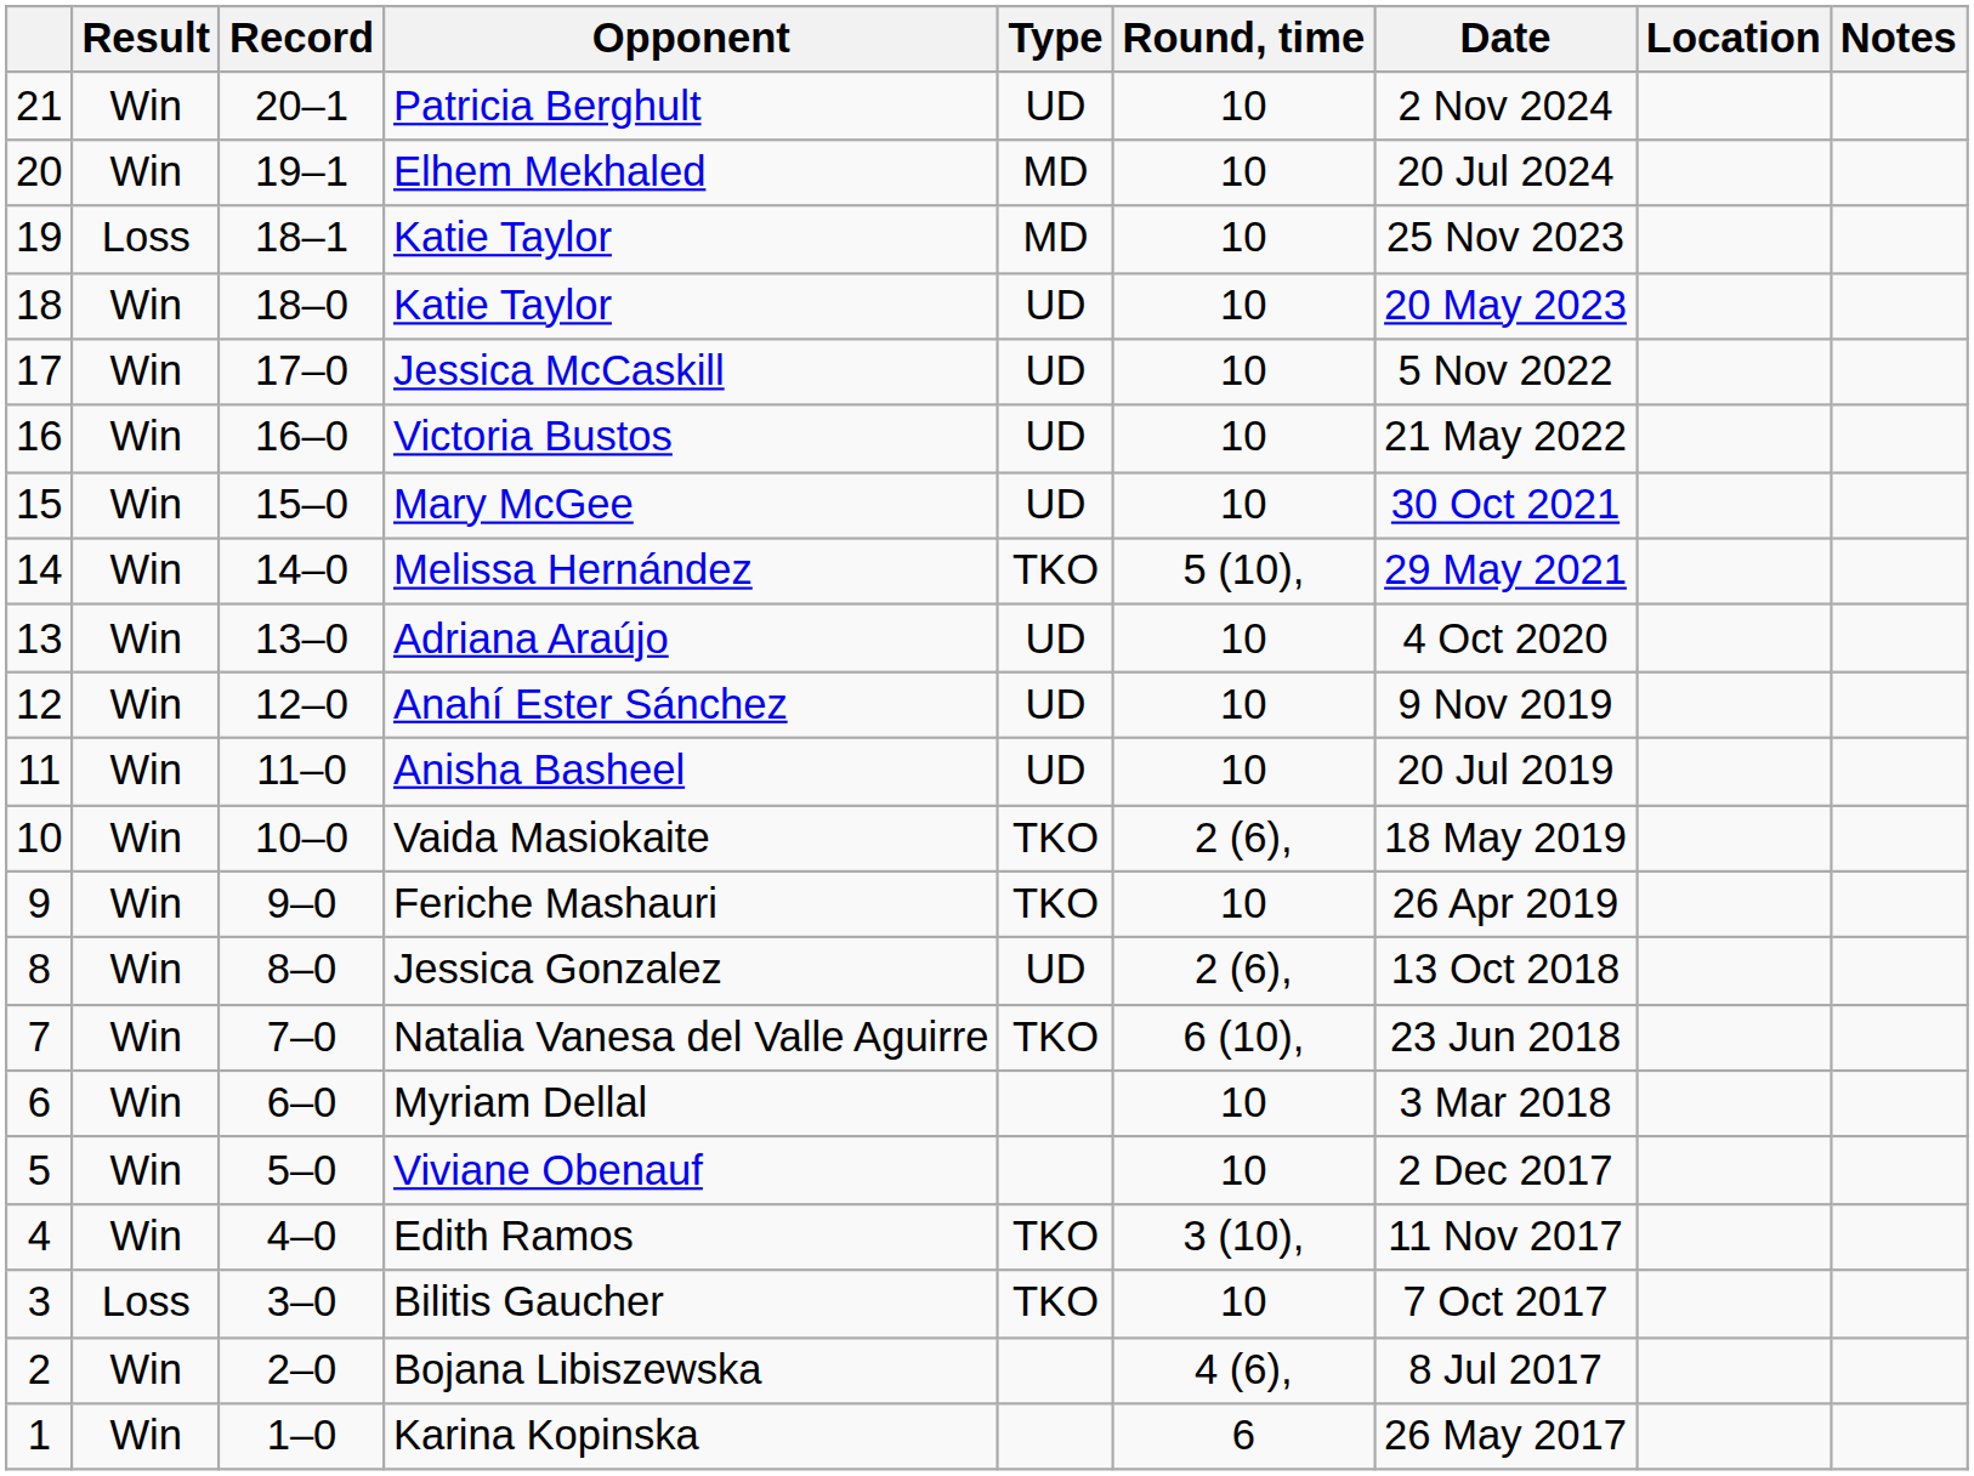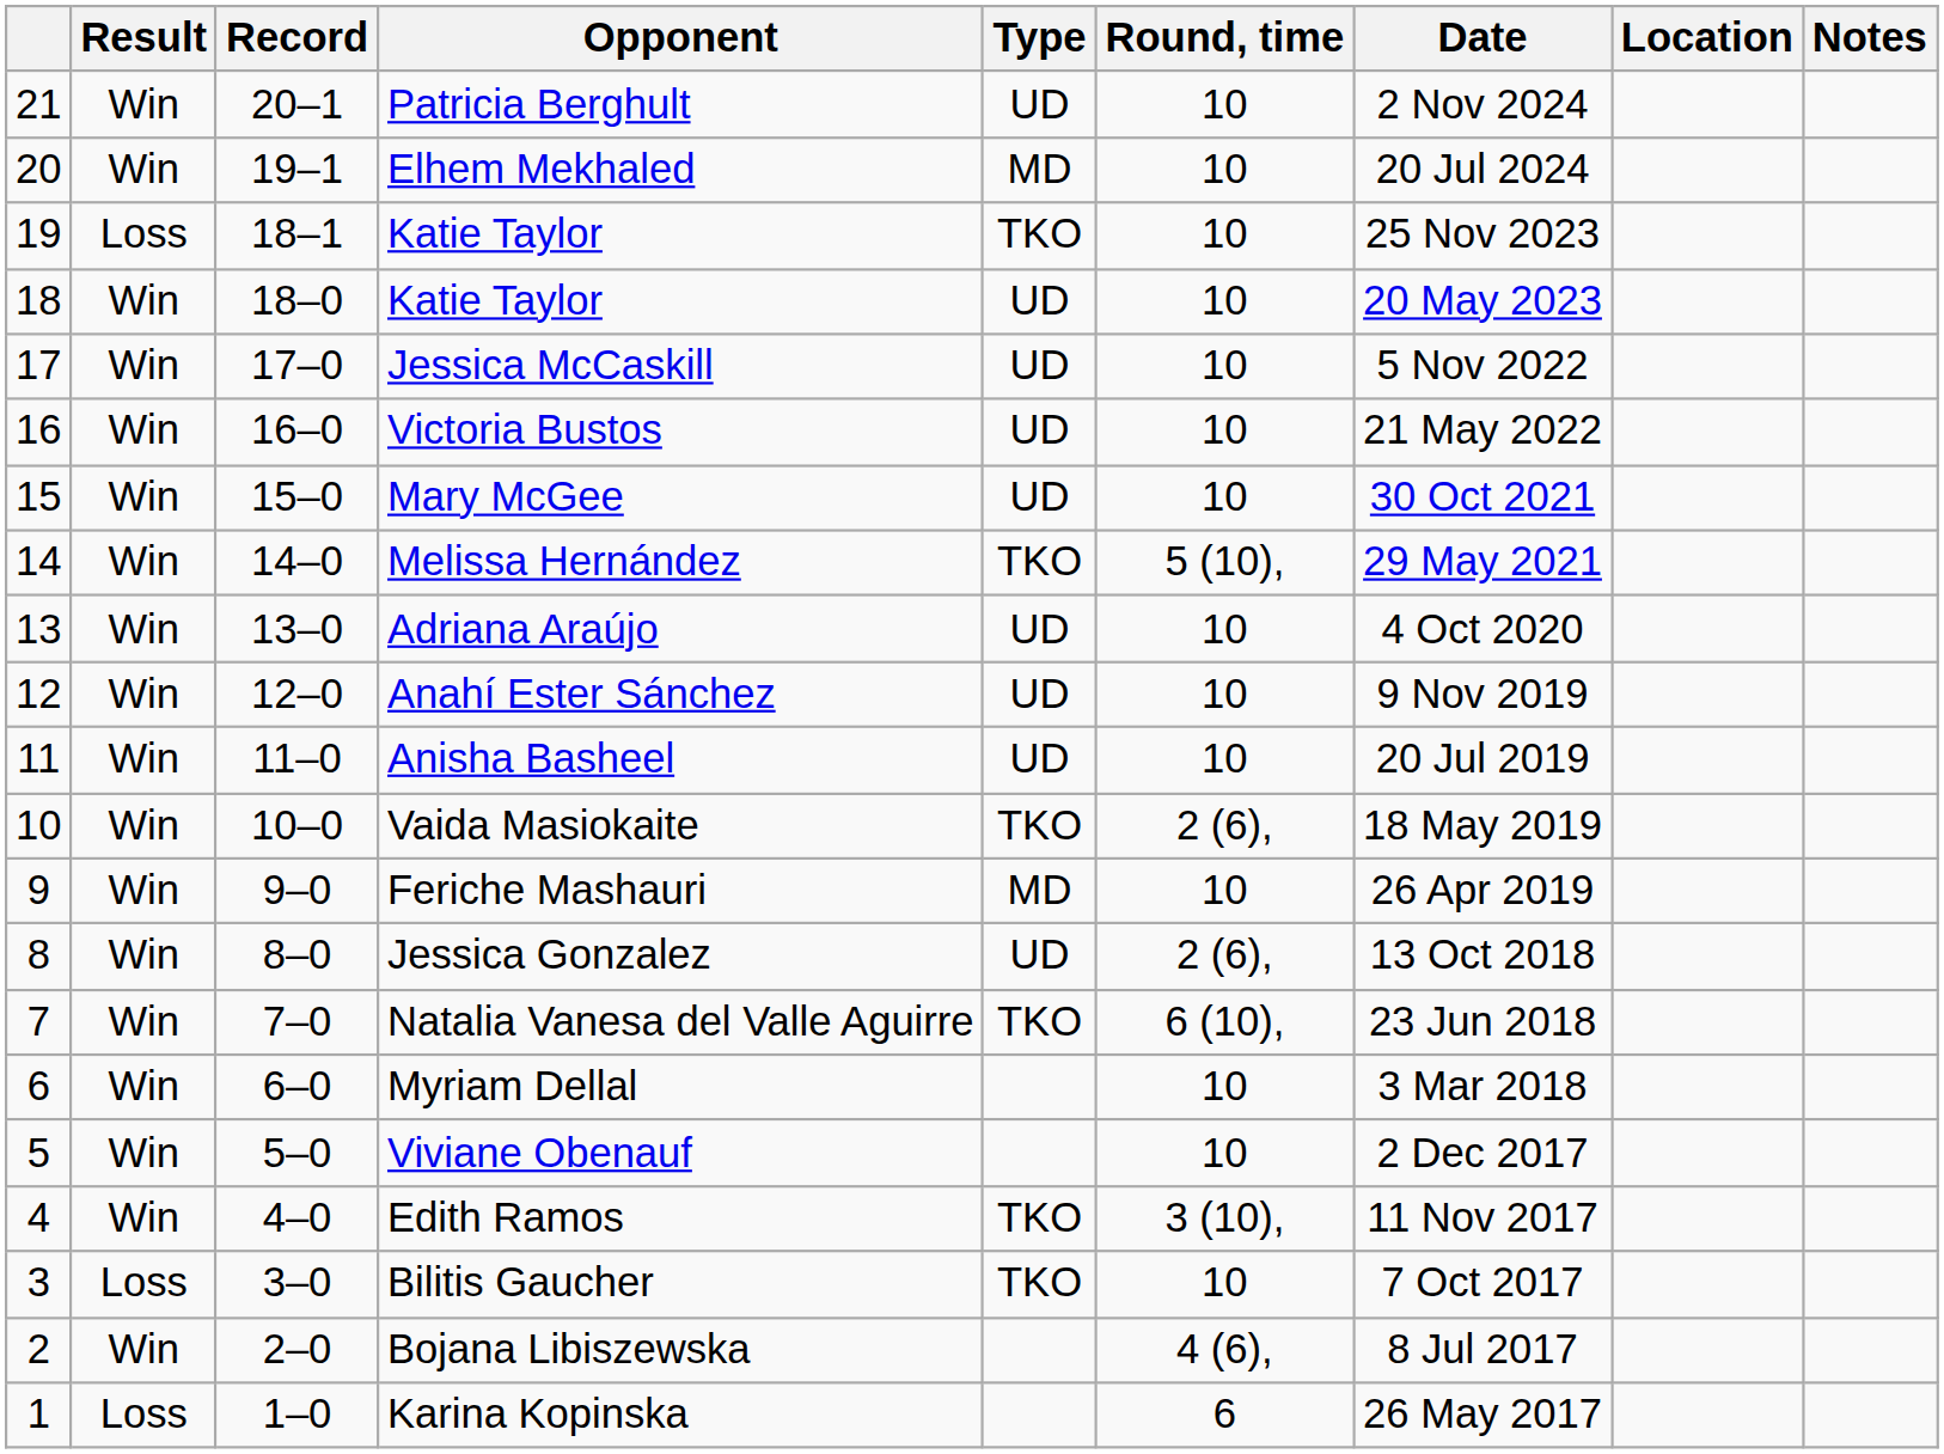 <table class="wikitable" style="text-align:center">
 <tr>
 <th></th>
 <th>Result</th>
 <th>Record</th>
 <th>Opponent</th>
 <th>Type</th>
 <th>Round, time</th>
 <th>Date</th>
 <th>Location</th>
 <th>Notes</th>
 </tr>
 <tr>
 <td>21</td>
 <td>Win</td>
 <td>20–1</td>
 <td align=left><a href='#'>Patricia Berghult</a></td>
 <td>UD</td>
 <td>10</td>
 <td>2 Nov 2024</td>
 <td style="text-align:left;"></td>
 <td style="text-align:left;"></td>
 </tr>
 <tr>
 <td>20</td>
 <td>Win</td>
 <td>19–1</td>
 <td align=left><a href='#'>Elhem Mekhaled</a></td>
 <td>MD</td>
 <td>10</td>
 <td>20 Jul 2024</td>
 <td style="text-align:left;"></td>
 <td style="text-align:left;"></td>
 </tr>
 <tr>
 <td>19</td>
 <td>Loss</td>
 <td>18–1</td>
 <td align=left><a href='#'>Katie Taylor</a></td>
-<td>MD</td>
+<td>TKO</td>
 <td>10</td>
 <td>25 Nov 2023</td>
 <td style="text-align:left;"></td>
 <td style="text-align:left;"></td>
 </tr>
 <tr>
 <td>18</td>
 <td>Win</td>
 <td>18–0</td>
 <td align=left><a href='#'>Katie Taylor</a></td>
 <td>UD</td>
 <td>10</td>
 <td><a href='#'>20 May 2023</a></td>
 <td style="text-align:left;"></td>
 <td style="text-align:left;"></td>
 </tr>
 <tr>
 <td>17</td>
 <td>Win</td>
 <td>17–0</td>
 <td align=left><a href='#'>Jessica McCaskill</a></td>
 <td>UD</td>
 <td>10</td>
 <td>5 Nov 2022</td>
 <td align=left></td>
 <td align=left></td>
 </tr>
 <tr>
 <td>16</td>
 <td>Win</td>
 <td>16–0</td>
 <td align=left><a href='#'>Victoria Bustos</a></td>
 <td>UD</td>
 <td>10</td>
 <td>21 May 2022</td>
 <td align=left></td>
 <td align=left></td>
 </tr>
 <tr>
 <td>15</td>
 <td>Win</td>
 <td>15–0</td>
 <td align=left><a href='#'>Mary McGee</a></td>
 <td>UD</td>
 <td>10</td>
 <td><a href='#'>30 Oct 2021</a></td>
 <td align=left></td>
 <td align=left></td>
 </tr>
 <tr>
 <td>14</td>
 <td>Win</td>
 <td>14–0</td>
 <td align=left><a href='#'>Melissa Hernández</a></td>
 <td>TKO</td>
 <td>5 (10), </td>
 <td><a href='#'>29 May 2021</a></td>
 <td align=left></td>
 <td align=left></td>
 </tr>
 <tr>
 <td>13</td>
 <td>Win</td>
 <td>13–0</td>
 <td align=left><a href='#'>Adriana Araújo</a></td>
 <td>UD</td>
 <td>10</td>
 <td>4 Oct 2020</td>
 <td align=left></td>
 <td align=left></td>
 </tr>
 <tr>
 <td>12</td>
 <td>Win</td>
 <td>12–0</td>
 <td align=left><a href='#'>Anahí Ester Sánchez</a></td>
 <td>UD</td>
 <td>10</td>
 <td>9 Nov 2019</td>
 <td align=left></td>
 <td align=left></td>
 </tr>
 <tr>
 <td>11</td>
 <td>Win</td>
 <td>11–0</td>
 <td align=left><a href='#'>Anisha Basheel</a></td>
 <td>UD</td>
 <td>10</td>
 <td>20 Jul 2019</td>
 <td align=left></td>
 <td align=left></td>
 </tr>
 <tr>
 <td>10</td>
 <td>Win</td>
 <td>10–0</td>
 <td align=left>Vaida Masiokaite</td>
 <td>TKO</td>
 <td>2 (6), </td>
 <td>18 May 2019</td>
 <td align=left></td>
 <td align=left></td>
 </tr>
 <tr>
 <td>9</td>
 <td>Win</td>
 <td>9–0</td>
 <td align=left>Feriche Mashauri</td>
-<td>TKO</td>
+<td>MD</td>
 <td>10</td>
 <td>26 Apr 2019</td>
 <td align=left></td>
 <td align=left></td>
 </tr>
 <tr>
 <td>8</td>
 <td>Win</td>
 <td>8–0</td>
 <td align=left>Jessica Gonzalez</td>
 <td>UD</td>
 <td>2 (6), </td>
 <td>13 Oct 2018</td>
 <td align=left></td>
 <td align=left></td>
 </tr>
 <tr>
 <td>7</td>
 <td>Win</td>
 <td>7–0</td>
 <td align=left>Natalia Vanesa del Valle Aguirre</td>
 <td>TKO</td>
 <td>6 (10), </td>
 <td>23 Jun 2018</td>
 <td align=left></td>
 <td align=left></td>
 </tr>
 <tr>
 <td>6</td>
 <td>Win</td>
 <td>6–0</td>
 <td align=left>Myriam Dellal</td>
 <td></td>
 <td>10</td>
 <td>3 Mar 2018</td>
 <td align=left></td>
 <td align=left></td>
 </tr>
 <tr>
 <td>5</td>
 <td>Win</td>
 <td>5–0</td>
 <td align=left><a href='#'>Viviane Obenauf</a></td>
 <td></td>
 <td>10</td>
 <td>2 Dec 2017</td>
 <td align=left></td>
 <td align=left></td>
 </tr>
 <tr>
 <td>4</td>
 <td>Win</td>
 <td>4–0</td>
 <td align=left>Edith Ramos</td>
 <td>TKO</td>
 <td>3 (10), </td>
 <td>11 Nov 2017</td>
 <td align=left></td>
 <td align=left></td>
 </tr>
 <tr>
 <td>3</td>
 <td>Loss</td>
 <td>3–0</td>
 <td align=left>Bilitis Gaucher</td>
 <td>TKO</td>
 <td>10</td>
 <td>7 Oct 2017</td>
 <td align=left></td>
 <td align=left></td>
 </tr>
 <tr>
 <td>2</td>
 <td>Win</td>
 <td>2–0</td>
 <td align=left>Bojana Libiszewska</td>
 <td></td>
 <td>4 (6), </td>
 <td>8 Jul 2017</td>
 <td align=left></td>
 <td align=left></td>
 </tr>
 <tr>
 <td>1</td>
-<td>Win</td>
+<td>Loss</td>
 <td>1–0</td>
 <td align=left>Karina Kopinska</td>
 <td></td>
 <td>6</td>
 <td>26 May 2017</td>
 <td align=left></td>
 <td align=left></td>
 </tr>
 </table>
